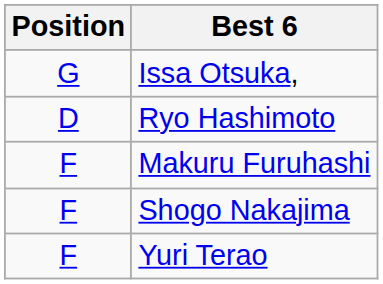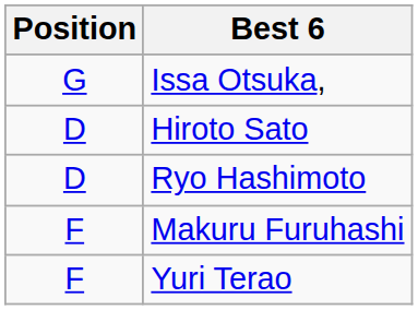 <table class="wikitable">
 <tr>
 <th>Position</th>
 <th>Best 6</th>
 </tr>
 <tr>
 <td align=center><a href='#'>G</a></td>
 <td><a href='#'>Issa Otsuka</a>, </td>
 </tr>
 <tr>
 <td align=center><a href='#'>D</a></td>
+<td><a href='#'>Hiroto Sato</a> </td>
+</tr>
+<tr>
+<td align=center><a href='#'>D</a></td>
 <td><a href='#'>Ryo Hashimoto</a> </td>
 </tr>
 <tr>
 <td align=center><a href='#'>F</a></td>
 <td><a href='#'>Makuru Furuhashi</a> </td>
 </tr>
 <tr>
 <td align=center><a href='#'>F</a></td>
-<td><a href='#'>Shogo Nakajima</a> </td>
-</tr>
-<tr>
-<td align=center><a href='#'>F</a></td>
 <td><a href='#'>Yuri Terao</a> </td>
 </tr>
 </table>
